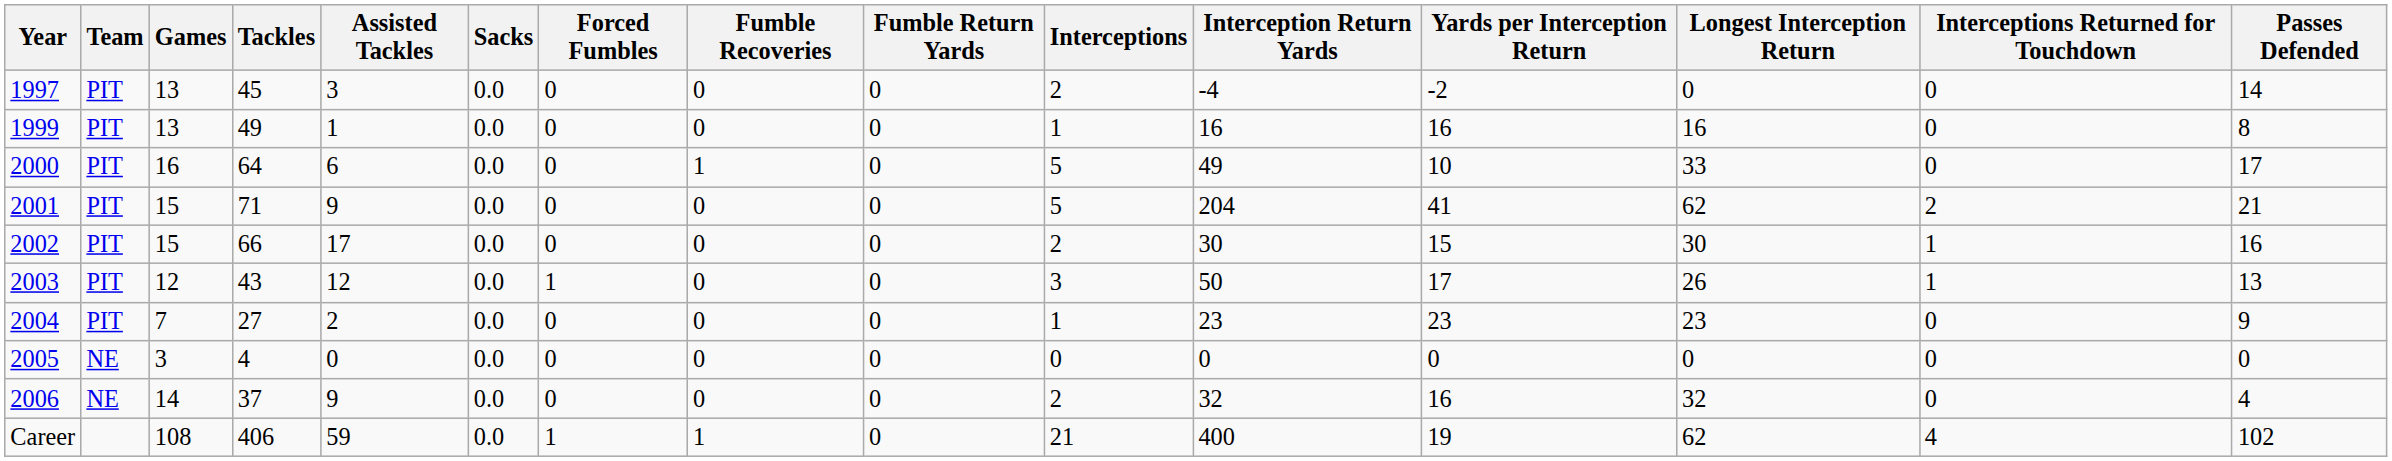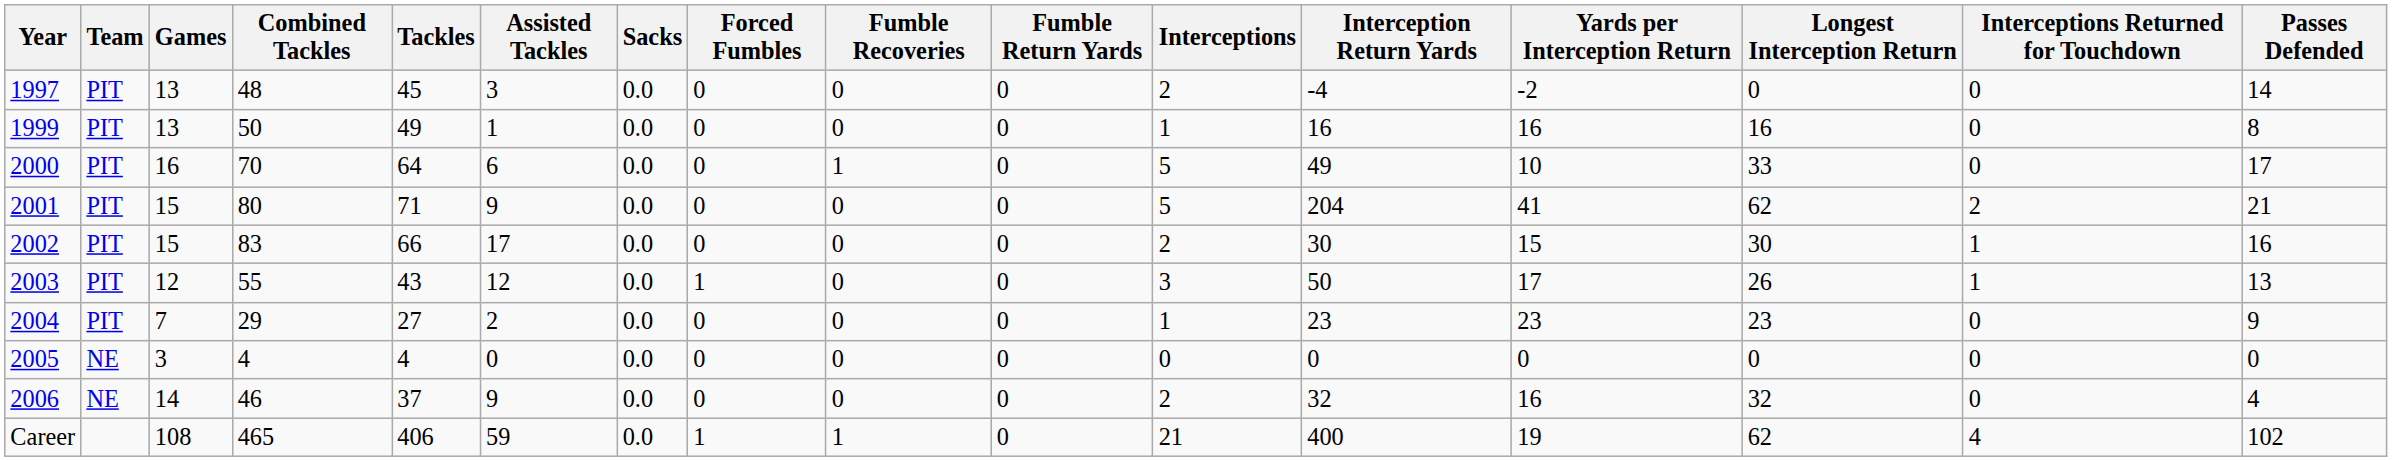 <table class="wikitable">
 <tr>
 <th>Year</th>
 <th>Team</th>
 <th>Games</th>
+<th>Combined Tackles</th>
 <th>Tackles</th>
 <th>Assisted Tackles</th>
 <th>Sacks</th>
 <th>Forced Fumbles</th>
 <th>Fumble Recoveries</th>
 <th>Fumble Return Yards</th>
 <th>Interceptions</th>
 <th>Interception Return Yards</th>
 <th>Yards per Interception Return</th>
 <th>Longest Interception Return</th>
 <th>Interceptions Returned for Touchdown</th>
 <th>Passes Defended</th>
 </tr>
 <tr>
 <td><a href='#'>1997</a></td>
 <td><a href='#'>PIT</a></td>
 <td>13</td>
+<td>48</td>
 <td>45</td>
 <td>3</td>
 <td>0.0</td>
 <td>0</td>
 <td>0</td>
 <td>0</td>
 <td>2</td>
 <td>-4</td>
 <td>-2</td>
 <td>0</td>
 <td>0</td>
 <td>14</td>
 </tr>
 <tr>
 <td><a href='#'>1999</a></td>
 <td><a href='#'>PIT</a></td>
 <td>13</td>
+<td>50</td>
 <td>49</td>
 <td>1</td>
 <td>0.0</td>
 <td>0</td>
 <td>0</td>
 <td>0</td>
 <td>1</td>
 <td>16</td>
 <td>16</td>
 <td>16</td>
 <td>0</td>
 <td>8</td>
 </tr>
 <tr>
 <td><a href='#'>2000</a></td>
 <td><a href='#'>PIT</a></td>
 <td>16</td>
+<td>70</td>
 <td>64</td>
 <td>6</td>
 <td>0.0</td>
 <td>0</td>
 <td>1</td>
 <td>0</td>
 <td>5</td>
 <td>49</td>
 <td>10</td>
 <td>33</td>
 <td>0</td>
 <td>17</td>
 </tr>
 <tr>
 <td><a href='#'>2001</a></td>
 <td><a href='#'>PIT</a></td>
 <td>15</td>
+<td>80</td>
 <td>71</td>
 <td>9</td>
 <td>0.0</td>
 <td>0</td>
 <td>0</td>
 <td>0</td>
 <td>5</td>
 <td>204</td>
 <td>41</td>
 <td>62</td>
 <td>2</td>
 <td>21</td>
 </tr>
 <tr>
 <td><a href='#'>2002</a></td>
 <td><a href='#'>PIT</a></td>
 <td>15</td>
+<td>83</td>
 <td>66</td>
 <td>17</td>
 <td>0.0</td>
 <td>0</td>
 <td>0</td>
 <td>0</td>
 <td>2</td>
 <td>30</td>
 <td>15</td>
 <td>30</td>
 <td>1</td>
 <td>16</td>
 </tr>
 <tr>
 <td><a href='#'>2003</a></td>
 <td><a href='#'>PIT</a></td>
 <td>12</td>
+<td>55</td>
 <td>43</td>
 <td>12</td>
 <td>0.0</td>
 <td>1</td>
 <td>0</td>
 <td>0</td>
 <td>3</td>
 <td>50</td>
 <td>17</td>
 <td>26</td>
 <td>1</td>
 <td>13</td>
 </tr>
 <tr>
 <td><a href='#'>2004</a></td>
 <td><a href='#'>PIT</a></td>
 <td>7</td>
+<td>29</td>
 <td>27</td>
 <td>2</td>
 <td>0.0</td>
 <td>0</td>
 <td>0</td>
 <td>0</td>
 <td>1</td>
 <td>23</td>
 <td>23</td>
 <td>23</td>
 <td>0</td>
 <td>9</td>
 </tr>
 <tr>
 <td><a href='#'>2005</a></td>
 <td><a href='#'>NE</a></td>
 <td>3</td>
 <td>4</td>
+<td>4</td>
 <td>0</td>
 <td>0.0</td>
 <td>0</td>
 <td>0</td>
 <td>0</td>
 <td>0</td>
 <td>0</td>
 <td>0</td>
 <td>0</td>
 <td>0</td>
 <td>0</td>
 </tr>
 <tr>
 <td><a href='#'>2006</a></td>
 <td><a href='#'>NE</a></td>
 <td>14</td>
+<td>46</td>
 <td>37</td>
 <td>9</td>
 <td>0.0</td>
 <td>0</td>
 <td>0</td>
 <td>0</td>
 <td>2</td>
 <td>32</td>
 <td>16</td>
 <td>32</td>
 <td>0</td>
 <td>4</td>
 </tr>
 <tr>
 <td>Career</td>
 <td></td>
 <td>108</td>
+<td>465</td>
 <td>406</td>
 <td>59</td>
 <td>0.0</td>
 <td>1</td>
 <td>1</td>
 <td>0</td>
 <td>21</td>
 <td>400</td>
 <td>19</td>
 <td>62</td>
 <td>4</td>
 <td>102</td>
 </tr>
 </table>
